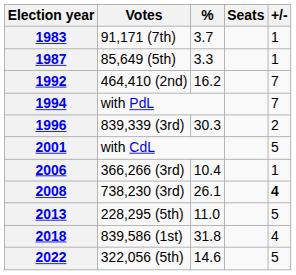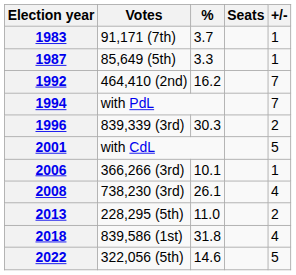 <table class="wikitable">
 <tr>
 <th>Election year</th>
 <th>Votes</th>
 <th>%</th>
 <th>Seats</th>
 <th>+/-</th>
 </tr>
 <tr>
 <th><a href='#'>1983</a></th>
 <td>91,171 (7th)</td>
 <td>3.7</td>
 <td></td>
 <td> 1</td>
 </tr>
 <tr>
 <th><a href='#'>1987</a></th>
 <td>85,649 (5th)</td>
 <td>3.3</td>
 <td></td>
 <td> 1</td>
 </tr>
 <tr>
 <th><a href='#'>1992</a></th>
 <td>464,410 (2nd)</td>
 <td>16.2</td>
 <td></td>
 <td> 7</td>
 </tr>
 <tr>
 <th><a href='#'>1994</a></th>
 <td colspan="2">with <a href='#'>PdL</a></td>
 <td></td>
 <td> 7</td>
 </tr>
 <tr>
 <th><a href='#'>1996</a></th>
 <td>839,339 (3rd)</td>
 <td>30.3</td>
 <td></td>
 <td> 2</td>
 </tr>
 <tr>
 <th><a href='#'>2001</a></th>
 <td colspan="2">with <a href='#'>CdL</a></td>
 <td></td>
 <td> 5</td>
 </tr>
 <tr>
 <th><a href='#'>2006</a></th>
 <td>366,266 (3rd)</td>
-<td>10.4</td>
+<td>10.1</td>
 <td></td>
 <td> 1</td>
 </tr>
 <tr>
 <th><a href='#'>2008</a></th>
 <td>738,230 (3rd)</td>
 <td>26.1</td>
 <td></td>
-<td><strong> 4</strong></td>
+<td> 4</td>
 </tr>
 <tr>
 <th><a href='#'>2013</a></th>
 <td>228,295 (5th)</td>
 <td>11.0</td>
 <td></td>
-<td> 5</td>
+<td> 2</td>
 </tr>
 <tr>
 <th><a href='#'>2018</a></th>
 <td>839,586 (1st)</td>
 <td>31.8</td>
 <td></td>
 <td> 4</td>
 </tr>
 <tr>
 <th><a href='#'>2022</a></th>
 <td>322,056 (5th)</td>
 <td>14.6</td>
 <td></td>
 <td> 5</td>
 </tr>
 </table>
